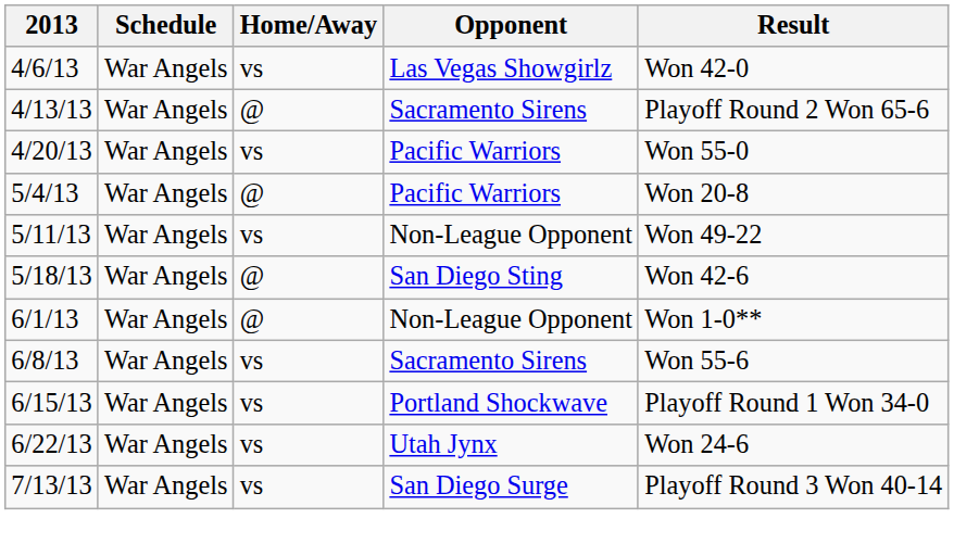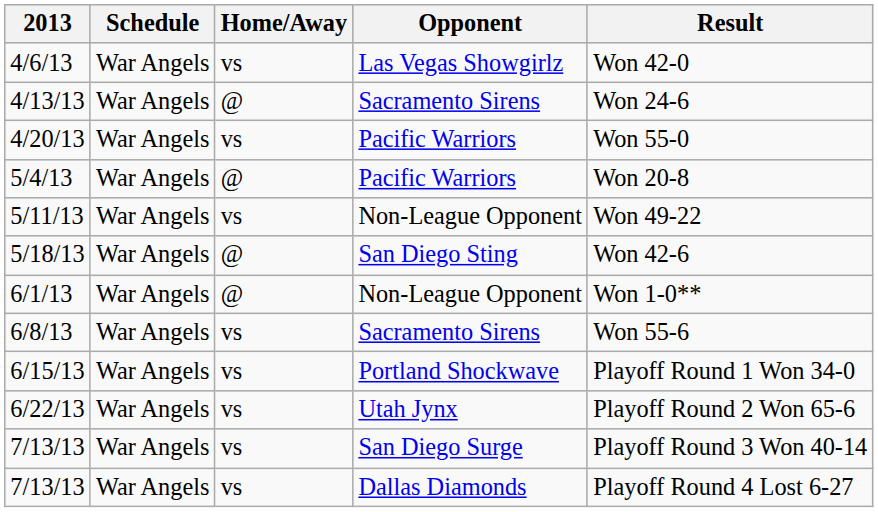 <table class="wikitable">
 <tr>
 <th>2013</th>
 <th>Schedule</th>
 <th>Home/Away</th>
 <th>Opponent</th>
 <th>Result</th>
 </tr>
 <tr>
 <td>4/6/13</td>
 <td>War Angels</td>
 <td><div>vs</div></td>
 <td><a href='#'>Las Vegas Showgirlz</a></td>
 <td>Won 42-0</td>
 </tr>
 <tr>
 <td>4/13/13</td>
 <td>War Angels</td>
 <td><div>@</div></td>
 <td><a href='#'>Sacramento Sirens</a></td>
-<td>Playoff Round 2 Won 65-6</td>
+<td>Won 24-6</td>
 </tr>
 <tr>
 <td>4/20/13</td>
 <td>War Angels</td>
 <td><div>vs</div></td>
 <td><a href='#'>Pacific Warriors</a></td>
 <td>Won 55-0</td>
 </tr>
 <tr>
 <td>5/4/13</td>
 <td>War Angels</td>
 <td><div>@</div></td>
 <td><a href='#'>Pacific Warriors</a></td>
 <td>Won 20-8</td>
 </tr>
 <tr>
 <td>5/11/13</td>
 <td>War Angels</td>
 <td><div>vs</div></td>
 <td>Non-League Opponent</td>
 <td>Won 49-22</td>
 </tr>
 <tr>
 <td>5/18/13</td>
 <td>War Angels</td>
 <td><div>@</div></td>
 <td><a href='#'>San Diego Sting</a></td>
 <td>Won 42-6</td>
 </tr>
 <tr>
 <td>6/1/13</td>
 <td>War Angels</td>
 <td><div>@</div></td>
 <td>Non-League Opponent</td>
 <td>Won 1-0**</td>
 </tr>
 <tr>
 <td>6/8/13</td>
 <td>War Angels</td>
 <td><div>vs</div></td>
 <td><a href='#'>Sacramento Sirens</a></td>
 <td>Won 55-6</td>
 </tr>
 <tr>
 <td>6/15/13</td>
 <td>War Angels</td>
 <td><div>vs</div></td>
 <td><a href='#'>Portland Shockwave</a></td>
 <td>Playoff Round 1 Won 34-0</td>
 </tr>
 <tr>
 <td>6/22/13</td>
 <td>War Angels</td>
 <td><div>vs</div></td>
 <td><a href='#'>Utah Jynx</a></td>
-<td>Won 24-6</td>
+<td>Playoff Round 2 Won 65-6</td>
 </tr>
 <tr>
 <td>7/13/13</td>
 <td>War Angels</td>
 <td><div>vs</div></td>
 <td><a href='#'>San Diego Surge</a></td>
 <td>Playoff Round 3 Won 40-14</td>
 </tr>
+<tr>
+<td>7/13/13</td>
+<td>War Angels</td>
+<td><div>vs</div></td>
+<td><a href='#'>Dallas Diamonds</a></td>
+<td>Playoff Round 4 Lost 6-27</td>
+</tr>
 </table>
